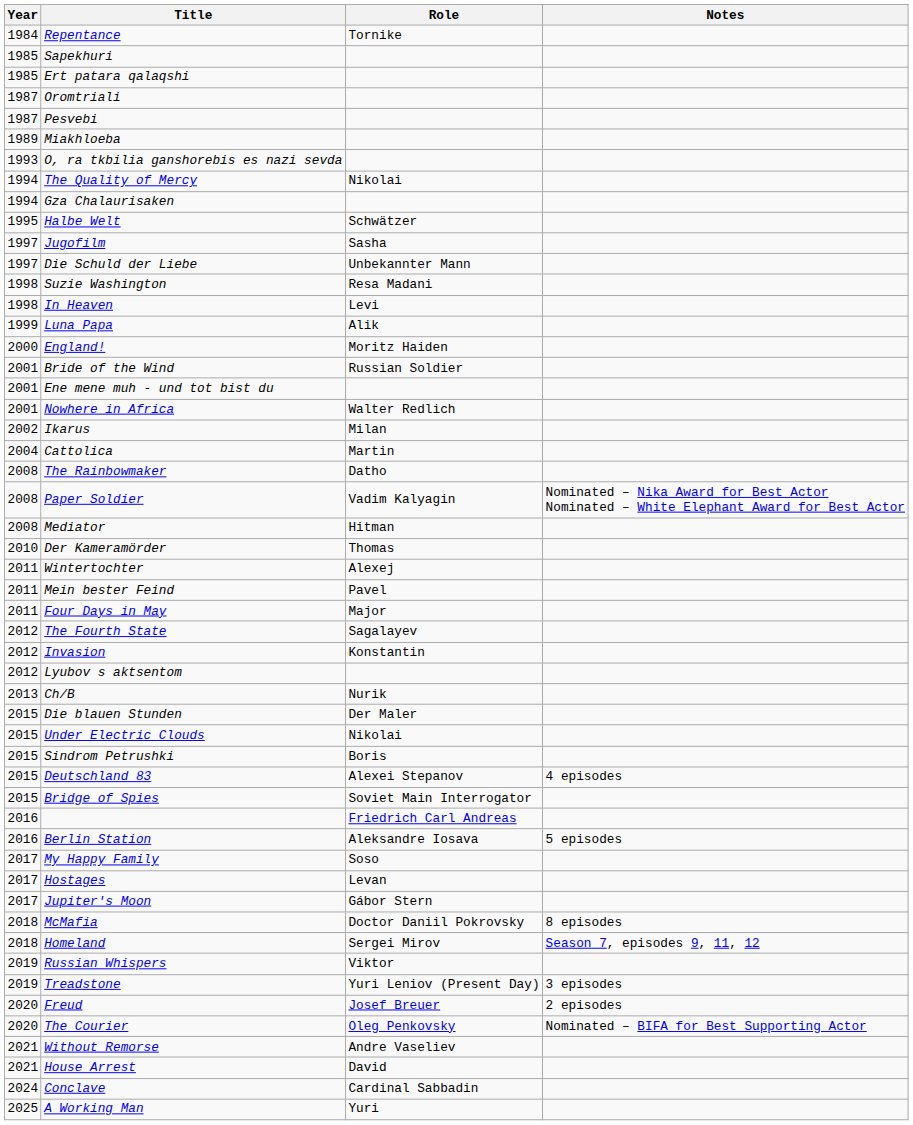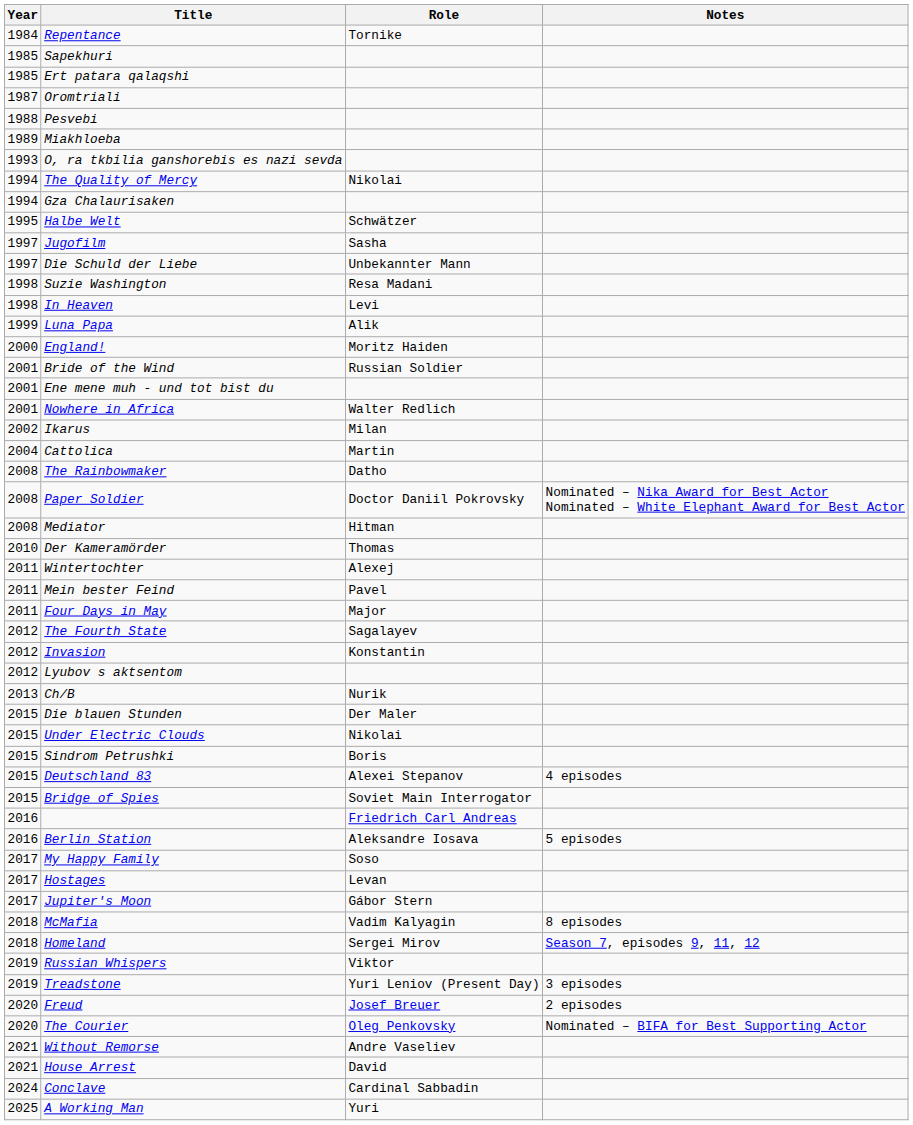 <table class="wikitable sortable">
 <tr>
 <th>Year</th>
 <th>Title</th>
 <th>Role</th>
 <th class="unsortable">Notes</th>
 </tr>
 <tr>
 <td>1984</td>
 <td><em><a href='#'>Repentance</a></em></td>
 <td>Tornike</td>
 <td></td>
 </tr>
 <tr>
 <td>1985</td>
 <td><em>Sapekhuri</em></td>
 <td></td>
 <td></td>
 </tr>
 <tr>
 <td>1985</td>
 <td><em>Ert patara qalaqshi</em></td>
 <td></td>
 <td></td>
 </tr>
 <tr>
 <td>1987</td>
 <td><em>Oromtriali</em></td>
 <td></td>
 <td></td>
 </tr>
 <tr>
-<td>1987</td>
+<td>1988</td>
 <td><em>Pesvebi</em></td>
 <td></td>
 <td></td>
 </tr>
 <tr>
 <td>1989</td>
 <td><em>Miakhloeba</em></td>
 <td></td>
 <td></td>
 </tr>
 <tr>
 <td>1993</td>
 <td><em>O, ra tkbilia ganshorebis es nazi sevda</em></td>
 <td></td>
 <td></td>
 </tr>
 <tr>
 <td>1994</td>
 <td><em><a href='#'>The Quality of Mercy</a></em></td>
 <td>Nikolai</td>
 <td></td>
 </tr>
 <tr>
 <td>1994</td>
 <td><em>Gza Chalaurisaken</em></td>
 <td></td>
 <td></td>
 </tr>
 <tr>
 <td>1995</td>
 <td><em><a href='#'>Halbe Welt</a></em></td>
 <td>Schwätzer</td>
 <td></td>
 </tr>
 <tr>
 <td>1997</td>
 <td><em><a href='#'>Jugofilm</a></em></td>
 <td>Sasha</td>
 <td></td>
 </tr>
 <tr>
 <td>1997</td>
 <td><em>Die Schuld der Liebe</em></td>
 <td>Unbekannter Mann</td>
 <td></td>
 </tr>
 <tr>
 <td>1998</td>
 <td><em>Suzie Washington</em></td>
 <td>Resa Madani</td>
 <td></td>
 </tr>
 <tr>
 <td>1998</td>
 <td><em><a href='#'>In Heaven</a></em></td>
 <td>Levi</td>
 <td></td>
 </tr>
 <tr>
 <td>1999</td>
 <td><em><a href='#'>Luna Papa</a></em></td>
 <td>Alik</td>
 <td></td>
 </tr>
 <tr>
 <td>2000</td>
 <td><em><a href='#'>England!</a></em></td>
 <td>Moritz Haiden</td>
 <td></td>
 </tr>
 <tr>
 <td>2001</td>
 <td><em>Bride of the Wind</em></td>
 <td>Russian Soldier</td>
 <td></td>
 </tr>
 <tr>
 <td>2001</td>
 <td><em>Ene mene muh - und tot bist du</em></td>
 <td></td>
 <td></td>
 </tr>
 <tr>
 <td>2001</td>
 <td><em><a href='#'>Nowhere in Africa</a></em></td>
 <td>Walter Redlich</td>
 <td></td>
 </tr>
 <tr>
 <td>2002</td>
 <td><em>Ikarus</em></td>
 <td>Milan</td>
 <td></td>
 </tr>
 <tr>
 <td>2004</td>
 <td><em>Cattolica</em></td>
 <td>Martin</td>
 <td></td>
 </tr>
 <tr>
 <td>2008</td>
 <td><em><a href='#'>The Rainbowmaker</a></em></td>
 <td>Datho</td>
 <td></td>
 </tr>
 <tr>
 <td>2008</td>
 <td><em><a href='#'>Paper Soldier</a></em></td>
-<td>Vadim Kalyagin</td>
+<td>Doctor Daniil Pokrovsky</td>
 <td>Nominated – <a href='#'>Nika Award for Best Actor</a><br> Nominated – <a href='#'>White Elephant Award for Best Actor</a></td>
 </tr>
 <tr>
 <td>2008</td>
 <td><em>Mediator</em></td>
 <td>Hitman</td>
 <td></td>
 </tr>
 <tr>
 <td>2010</td>
 <td><em>Der Kameramörder</em></td>
 <td>Thomas</td>
 <td></td>
 </tr>
 <tr>
 <td>2011</td>
 <td><em>Wintertochter</em></td>
 <td>Alexej</td>
 <td></td>
 </tr>
 <tr>
 <td>2011</td>
 <td><em>Mein bester Feind</em></td>
 <td>Pavel</td>
 <td></td>
 </tr>
 <tr>
 <td>2011</td>
 <td><em><a href='#'>Four Days in May</a></em></td>
 <td>Major</td>
 <td></td>
 </tr>
 <tr>
 <td>2012</td>
 <td><em><a href='#'>The Fourth State</a></em></td>
 <td>Sagalayev</td>
 <td></td>
 </tr>
 <tr>
 <td>2012</td>
 <td><em><a href='#'>Invasion</a></em></td>
 <td>Konstantin</td>
 <td></td>
 </tr>
 <tr>
 <td>2012</td>
 <td><em>Lyubov s aktsentom</em></td>
 <td></td>
 <td></td>
 </tr>
 <tr>
 <td>2013</td>
 <td><em>Ch/B</em></td>
 <td>Nurik</td>
 <td></td>
 </tr>
 <tr>
 <td>2015</td>
 <td><em>Die blauen Stunden</em></td>
 <td>Der Maler</td>
 <td></td>
 </tr>
 <tr>
 <td>2015</td>
 <td><em><a href='#'>Under Electric Clouds</a></em></td>
 <td>Nikolai</td>
 <td></td>
 </tr>
 <tr>
 <td>2015</td>
 <td><em>Sindrom Petrushki</em></td>
 <td>Boris</td>
 <td></td>
 </tr>
 <tr>
 <td>2015</td>
 <td><em><a href='#'>Deutschland 83</a></em></td>
 <td>Alexei Stepanov</td>
 <td>4 episodes</td>
 </tr>
 <tr>
 <td>2015</td>
 <td><em><a href='#'>Bridge of Spies</a></em></td>
 <td>Soviet Main Interrogator</td>
 <td></td>
 </tr>
 <tr>
 <td>2016</td>
 <td><em></em></td>
 <td><a href='#'>Friedrich Carl Andreas</a></td>
 <td></td>
 </tr>
 <tr>
 <td>2016</td>
 <td><em><a href='#'>Berlin Station</a></em></td>
 <td>Aleksandre Iosava</td>
 <td>5 episodes</td>
 </tr>
 <tr>
 <td>2017</td>
 <td><em><a href='#'>My Happy Family</a></em></td>
 <td>Soso</td>
 <td></td>
 </tr>
 <tr>
 <td>2017</td>
 <td><em><a href='#'>Hostages</a></em></td>
 <td>Levan</td>
 <td></td>
 </tr>
 <tr>
 <td>2017</td>
 <td><em><a href='#'>Jupiter's Moon</a></em></td>
 <td>Gábor Stern</td>
 <td></td>
 </tr>
 <tr>
 <td>2018</td>
 <td><em><a href='#'>McMafia</a></em></td>
-<td>Doctor Daniil Pokrovsky</td>
+<td>Vadim Kalyagin</td>
 <td>8 episodes</td>
 </tr>
 <tr>
 <td>2018</td>
 <td><em><a href='#'>Homeland</a></em></td>
 <td>Sergei Mirov</td>
 <td><a href='#'>Season 7</a>, episodes <a href='#'>9</a>, <a href='#'>11</a>, <a href='#'>12</a></td>
 </tr>
 <tr>
 <td>2019</td>
 <td><em><a href='#'>Russian Whispers</a></em></td>
 <td>Viktor</td>
 <td></td>
 </tr>
 <tr>
 <td>2019</td>
 <td><em><a href='#'>Treadstone</a></em></td>
 <td>Yuri Leniov (Present Day)</td>
 <td>3 episodes</td>
 </tr>
 <tr>
 <td>2020</td>
 <td><em><a href='#'>Freud</a></em></td>
 <td><a href='#'>Josef Breuer</a></td>
 <td>2 episodes</td>
 </tr>
 <tr>
 <td>2020</td>
 <td><em><a href='#'>The Courier</a></em></td>
 <td><a href='#'>Oleg Penkovsky</a></td>
 <td>Nominated – <a href='#'>BIFA for Best Supporting Actor</a></td>
 </tr>
 <tr>
 <td>2021</td>
 <td><a href='#'><em>Without Remorse</em></a></td>
 <td>Andre Vaseliev</td>
 <td></td>
 </tr>
 <tr>
 <td>2021</td>
 <td><em><a href='#'>House Arrest</a></em></td>
 <td>David</td>
 <td></td>
 </tr>
 <tr>
 <td>2024</td>
 <td><em><a href='#'>Conclave</a></em></td>
 <td>Cardinal Sabbadin</td>
 <td></td>
 </tr>
 <tr>
 <td>2025</td>
 <td><em><a href='#'>A Working Man</a></em></td>
 <td>Yuri</td>
 <td></td>
 </tr>
 </table>
